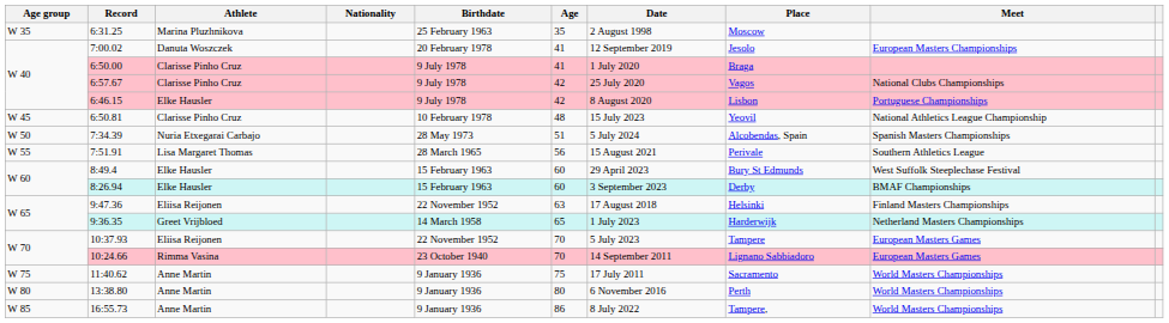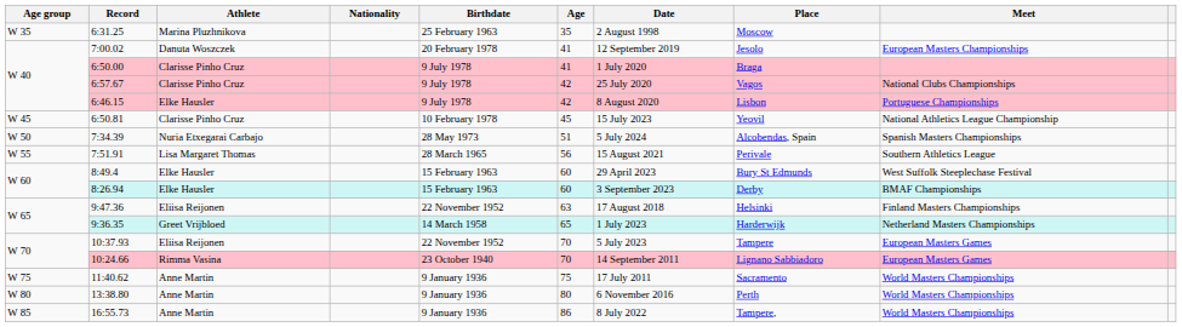 <table class="wikitable" style="font-size:90%; width: 100%;">
 <tr>
 <th>Age group</th>
 <th>Record</th>
 <th>Athlete</th>
 <th>Nationality</th>
 <th>Birthdate</th>
 <th>Age</th>
 <th>Date</th>
 <th>Place</th>
 <th>Meet</th>
 <th></th>
 </tr>
 <tr>
 <td>W 35</td>
 <td>6:31.25</td>
 <td>Marina Pluzhnikova</td>
 <td></td>
 <td>25 February 1963</td>
 <td>35</td>
 <td>2 August 1998</td>
 <td><a href='#'>Moscow</a></td>
 <td></td>
 <td></td>
 </tr>
 <tr>
 <td rowspan=4>W 40</td>
 <td>7:00.02</td>
 <td>Danuta Woszczek</td>
 <td></td>
 <td>20 February 1978</td>
 <td>41</td>
 <td>12 September 2019</td>
 <td><a href='#'>Jesolo</a></td>
 <td><a href='#'>European Masters Championships</a></td>
 <td></td>
 </tr>
 <tr style="background:pink">
 <td>6:50.00</td>
 <td>Clarisse Pinho Cruz</td>
 <td></td>
 <td>9 July 1978</td>
 <td>41</td>
 <td>1 July 2020</td>
 <td><a href='#'>Braga</a></td>
 <td></td>
 <td></td>
 </tr>
 <tr style="background:pink">
 <td>6:57.67</td>
 <td>Clarisse Pinho Cruz</td>
 <td></td>
 <td>9 July 1978</td>
 <td>42</td>
 <td>25 July 2020</td>
 <td><a href='#'>Vagos</a></td>
 <td>National Clubs Championships</td>
 <td></td>
 </tr>
 <tr style="background:pink">
 <td>6:46.15</td>
 <td>Elke Hausler</td>
 <td></td>
 <td>9 July 1978</td>
 <td>42</td>
 <td>8 August 2020</td>
 <td><a href='#'>Lisbon</a></td>
 <td><a href='#'>Portuguese Championships</a></td>
 <td></td>
 </tr>
 <tr>
 <td>W 45</td>
 <td>6:50.81</td>
 <td>Clarisse Pinho Cruz</td>
 <td></td>
 <td>10 February 1978</td>
-<td>48</td>
+<td>45</td>
 <td>15 July 2023</td>
 <td><a href='#'>Yeovil</a></td>
 <td>National Athletics League Championship</td>
 <td></td>
 </tr>
 <tr>
 <td>W 50</td>
 <td>7:34.39</td>
 <td>Nuria Etxegarai Carbajo</td>
 <td></td>
 <td>28 May 1973</td>
 <td>51</td>
 <td>5 July 2024</td>
 <td><a href='#'>Alcobendas</a>, Spain</td>
 <td>Spanish Masters Championships</td>
 <td></td>
 </tr>
 <tr>
 <td>W 55</td>
 <td>7:51.91</td>
 <td>Lisa Margaret Thomas</td>
 <td></td>
 <td>28 March 1965</td>
 <td>56</td>
 <td>15 August 2021</td>
 <td><a href='#'>Perivale</a></td>
 <td>Southern Athletics League</td>
 <td></td>
 </tr>
 <tr>
 <td rowspan= 2>W 60</td>
 <td>8:49.4 </td>
 <td>Elke Hausler</td>
 <td></td>
 <td>15 February 1963</td>
 <td>60</td>
 <td>29 April 2023</td>
 <td><a href='#'>Bury St Edmunds</a></td>
 <td>West Suffolk Steeplechase Festival</td>
 <td></td>
 </tr>
 <tr style="background:#cef6f5;">
 <td>8:26.94</td>
 <td>Elke Hausler</td>
 <td></td>
 <td>15 February 1963</td>
 <td>60</td>
 <td>3 September 2023</td>
 <td><a href='#'>Derby</a></td>
 <td>BMAF Championships</td>
 <td></td>
 </tr>
 <tr>
 <td rowspan=2>W 65</td>
 <td>9:47.36</td>
 <td>Eliisa Reijonen</td>
 <td></td>
 <td>22 November 1952</td>
 <td>63</td>
 <td>17 August 2018</td>
 <td><a href='#'>Helsinki</a></td>
 <td>Finland Masters Championships</td>
 <td></td>
 </tr>
 <tr style="background:#cef6f5;">
 <td>9:36.35</td>
 <td>Greet Vrijbloed</td>
 <td></td>
 <td>14 March 1958</td>
 <td>65</td>
 <td>1 July 2023</td>
 <td><a href='#'>Harderwijk</a></td>
 <td>Netherland Masters Championships</td>
 <td></td>
 </tr>
 <tr>
 <td rowspan=2>W 70</td>
 <td>10:37.93</td>
 <td>Eliisa Reijonen</td>
 <td></td>
 <td>22 November 1952</td>
 <td>70</td>
 <td>5 July 2023</td>
 <td><a href='#'>Tampere</a></td>
 <td><a href='#'>European Masters Games</a></td>
 <td></td>
 </tr>
 <tr style="background:pink">
 <td>10:24.66</td>
 <td>Rimma Vasina</td>
 <td></td>
 <td>23 October 1940</td>
 <td>70</td>
 <td>14 September 2011</td>
 <td><a href='#'>Lignano Sabbiadoro</a></td>
 <td><a href='#'>European Masters Games</a></td>
 <td></td>
 </tr>
 <tr>
 <td>W 75</td>
 <td>11:40.62</td>
 <td>Anne Martin</td>
 <td></td>
 <td>9 January 1936</td>
 <td>75</td>
 <td>17 July 2011</td>
 <td><a href='#'>Sacramento</a></td>
 <td><a href='#'>World Masters Championships</a></td>
 <td></td>
 </tr>
 <tr>
 <td>W 80</td>
 <td>13:38.80</td>
 <td>Anne Martin</td>
 <td></td>
 <td>9 January 1936</td>
 <td>80</td>
 <td>6 November 2016</td>
 <td><a href='#'>Perth</a></td>
 <td><a href='#'>World Masters Championships</a></td>
 <td></td>
 </tr>
 <tr>
 <td>W 85</td>
 <td>16:55.73</td>
 <td>Anne Martin</td>
 <td></td>
 <td>9 January 1936</td>
 <td>86</td>
 <td>8 July 2022</td>
 <td><a href='#'>Tampere</a>,</td>
 <td><a href='#'>World Masters Championships</a></td>
 <td></td>
 </tr>
 </table>
